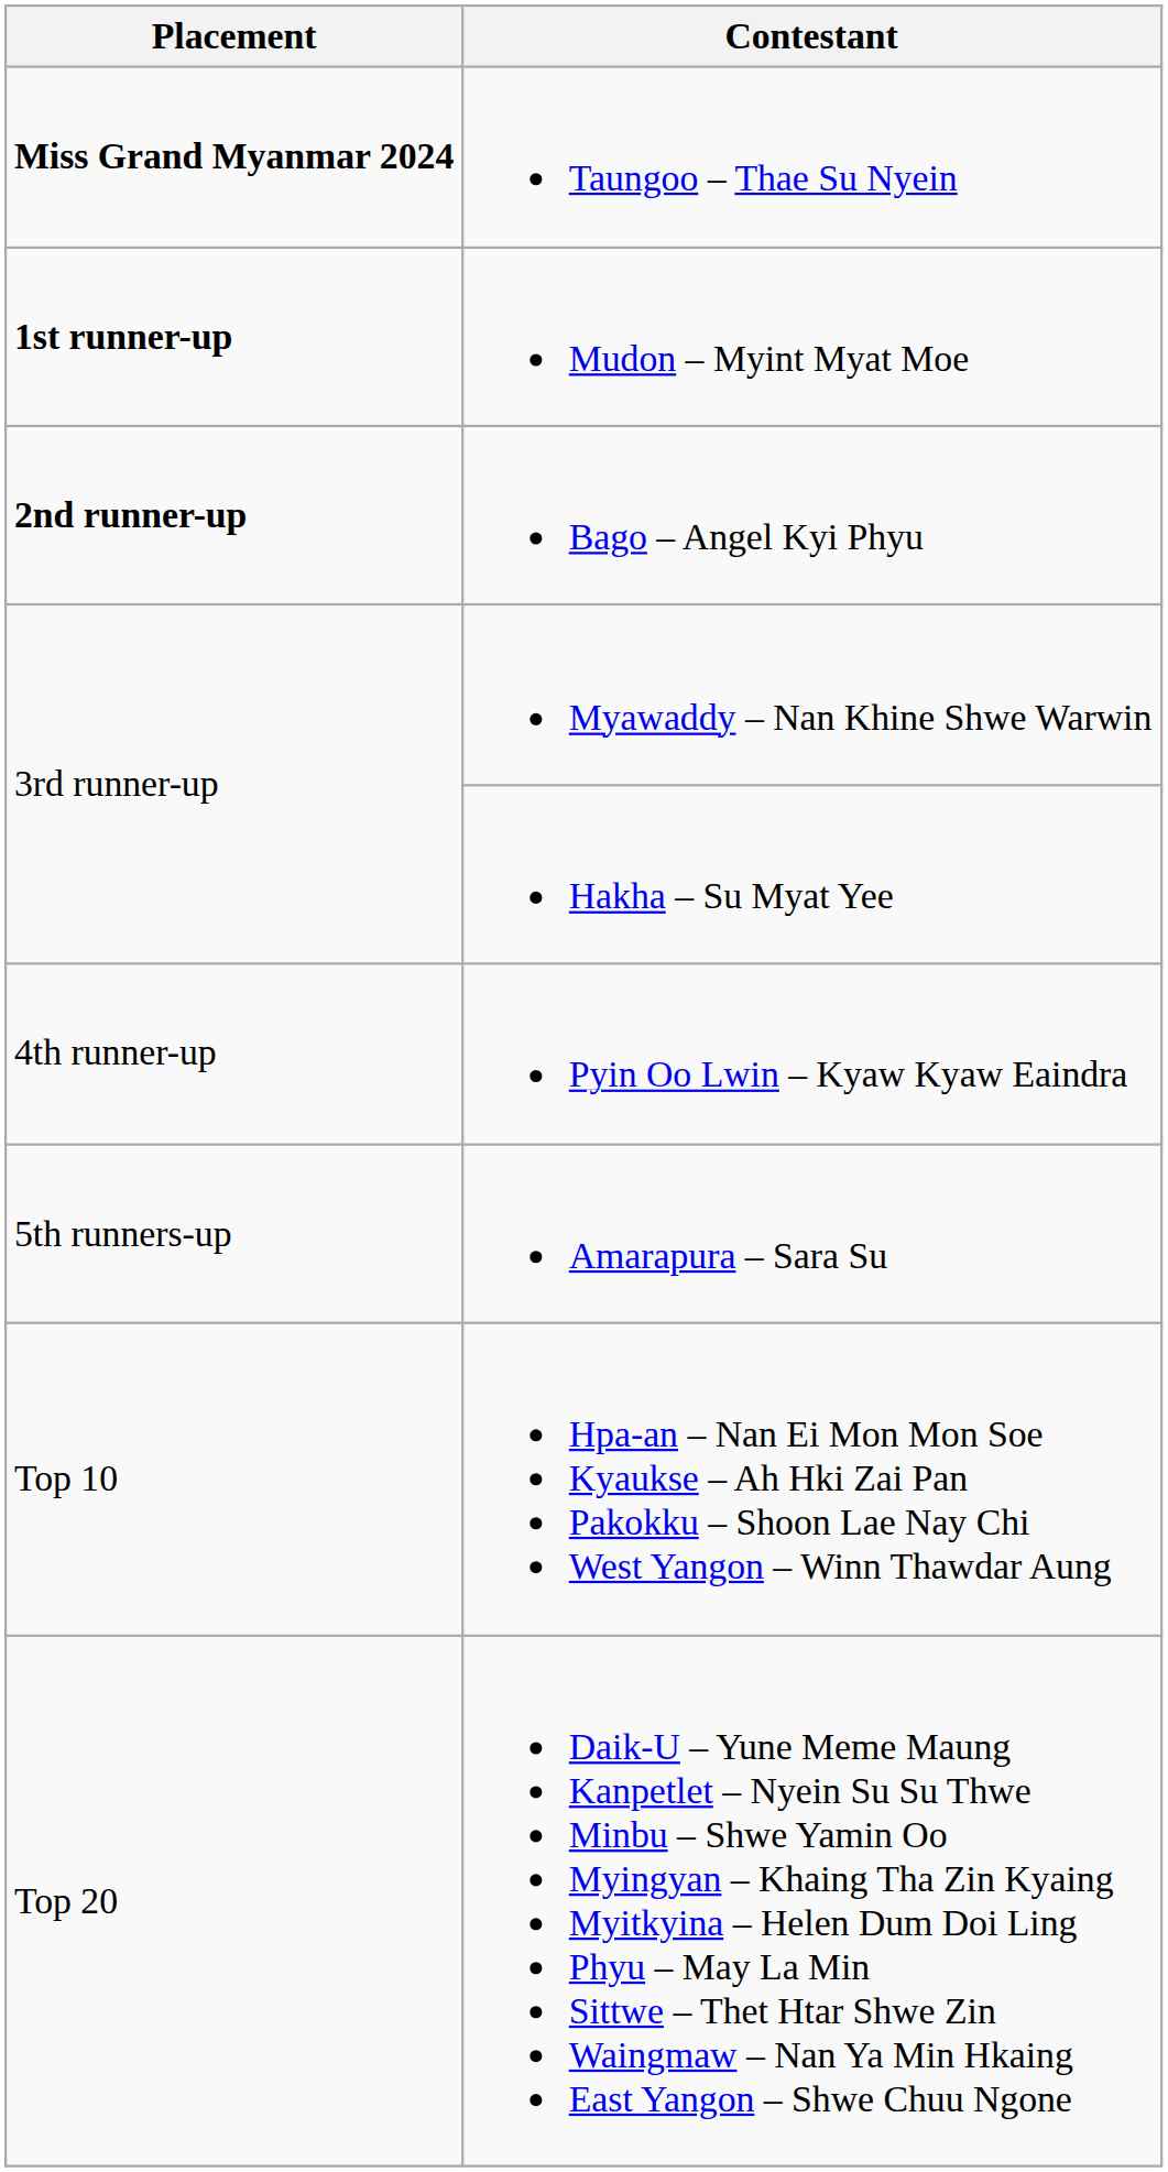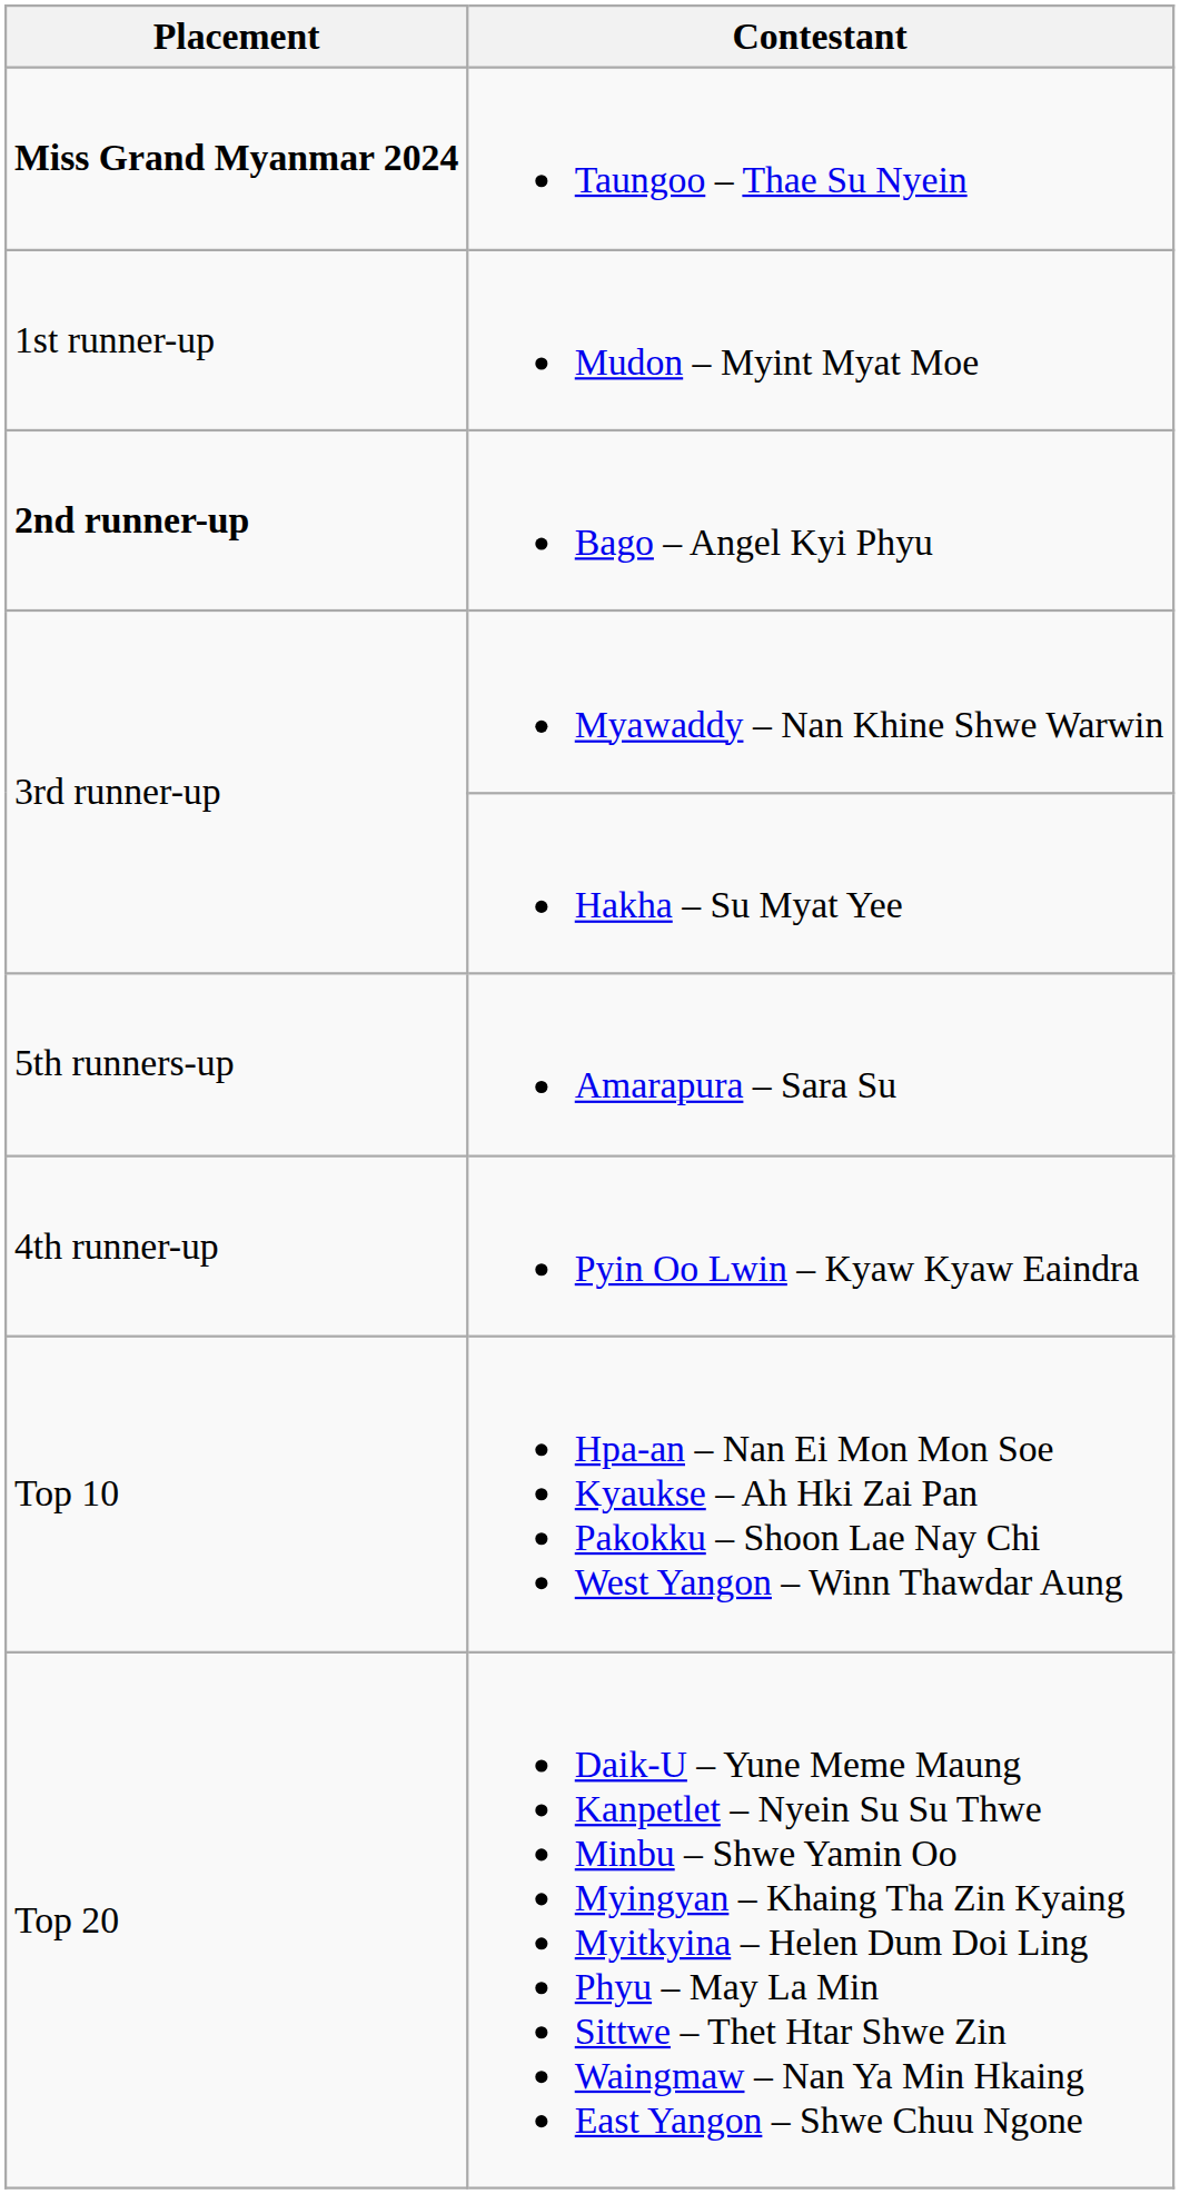 <table class="wikitable" style="font-size: 95%;">
 <tr>
 <th>Placement</th>
 <th>Contestant</th>
 </tr>
 <tr>
 <td><strong>Miss Grand Myanmar 2024</strong></td>
 <td><br><ul><li><a href='#'>Taungoo</a> – <a href='#'>Thae Su Nyein</a></li></ul></td>
 </tr>
 <tr>
-<td><strong>1st runner-up</strong></td>
+<td>1st runner-up</td>
 <td><br><ul><li><a href='#'>Mudon</a> – Myint Myat Moe</li></ul></td>
 </tr>
 <tr>
 <td><strong>2nd runner-up</strong></td>
 <td><br><ul><li><a href='#'>Bago</a> – Angel Kyi Phyu</li></ul></td>
 </tr>
 <tr>
 <td rowspan="2">3rd runner-up</td>
 <td><br><ul><li><a href='#'>Myawaddy</a> – Nan Khine Shwe Warwin</li></ul></td>
 </tr>
 <tr>
 <td><br><ul><li><a href='#'>Hakha</a> – Su Myat Yee</li></ul></td>
 </tr>
 <tr>
+<td>5th runners-up</td>
+<td><br><ul><li><a href='#'>Amarapura</a> – Sara Su</li></ul></td>
+</tr>
+<tr>
 <td>4th runner-up</td>
 <td><br><ul><li><a href='#'>Pyin Oo Lwin</a> – Kyaw Kyaw Eaindra</li></ul></td>
-</tr>
-<tr>
-<td>5th runners-up</td>
-<td><br><ul><li><a href='#'>Amarapura</a> – Sara Su</li></ul></td>
 </tr>
 <tr>
 <td>Top 10</td>
 <td><br><ul><li><a href='#'>Hpa-an</a> – Nan Ei Mon Mon Soe</li><li><a href='#'>Kyaukse</a> – Ah Hki Zai Pan</li><li><a href='#'>Pakokku</a> – Shoon Lae Nay Chi</li><li><a href='#'>West Yangon</a> – Winn Thawdar Aung</li></ul></td>
 </tr>
 <tr>
 <td>Top 20</td>
 <td><br><ul><li><a href='#'>Daik-U</a> – Yune Meme Maung</li><li><a href='#'>Kanpetlet</a> – Nyein Su Su Thwe</li><li><a href='#'>Minbu</a> – Shwe Yamin Oo</li><li><a href='#'>Myingyan</a> – Khaing Tha Zin Kyaing</li><li><a href='#'>Myitkyina</a> – Helen Dum Doi Ling</li><li><a href='#'>Phyu</a> – May La Min</li><li><a href='#'>Sittwe</a> – Thet Htar Shwe Zin</li><li><a href='#'>Waingmaw</a> – Nan Ya Min Hkaing</li><li><a href='#'>East Yangon</a> – Shwe Chuu Ngone</li></ul></td>
 </tr>
 </table>
